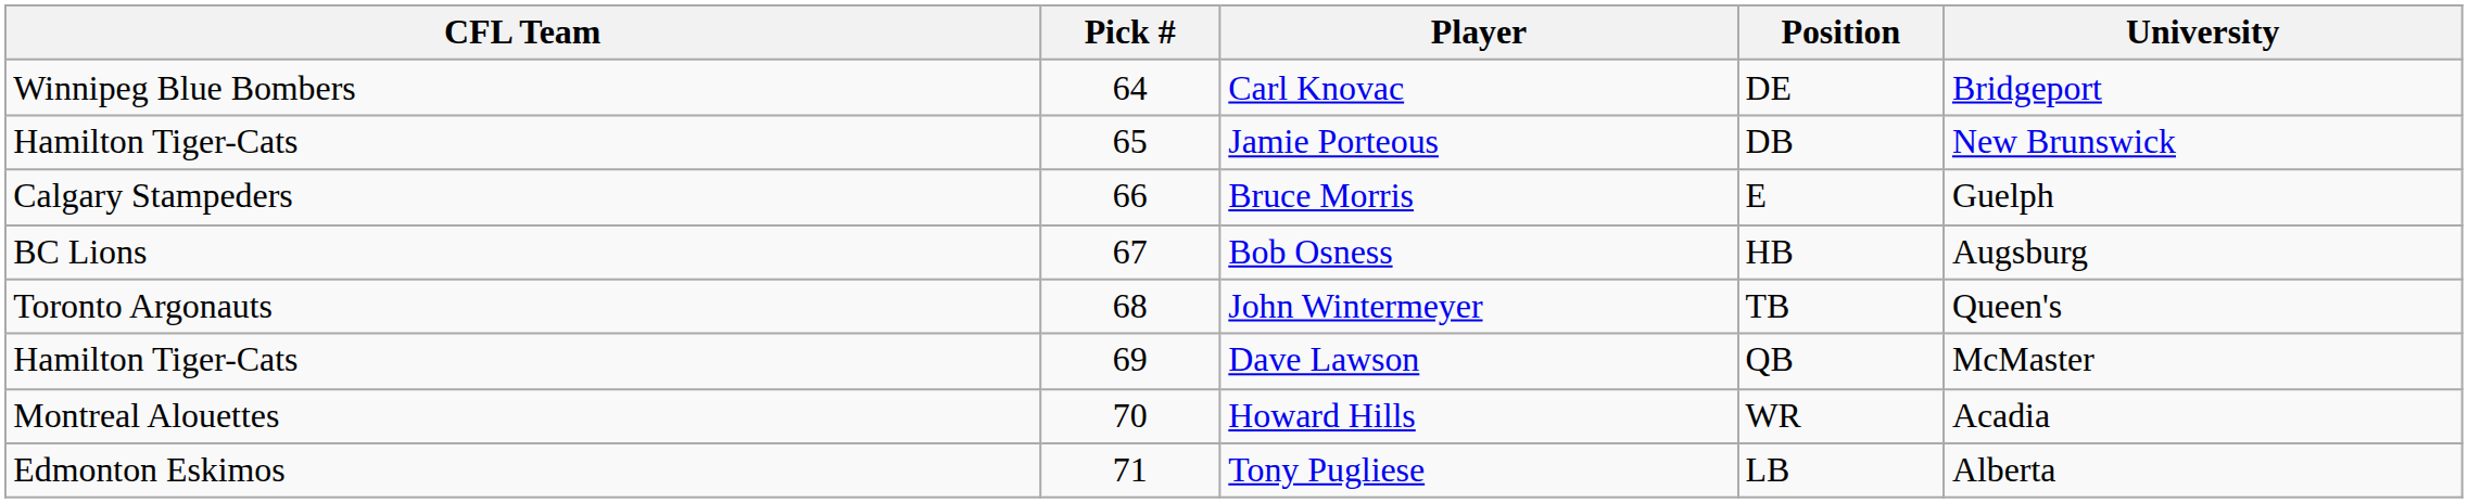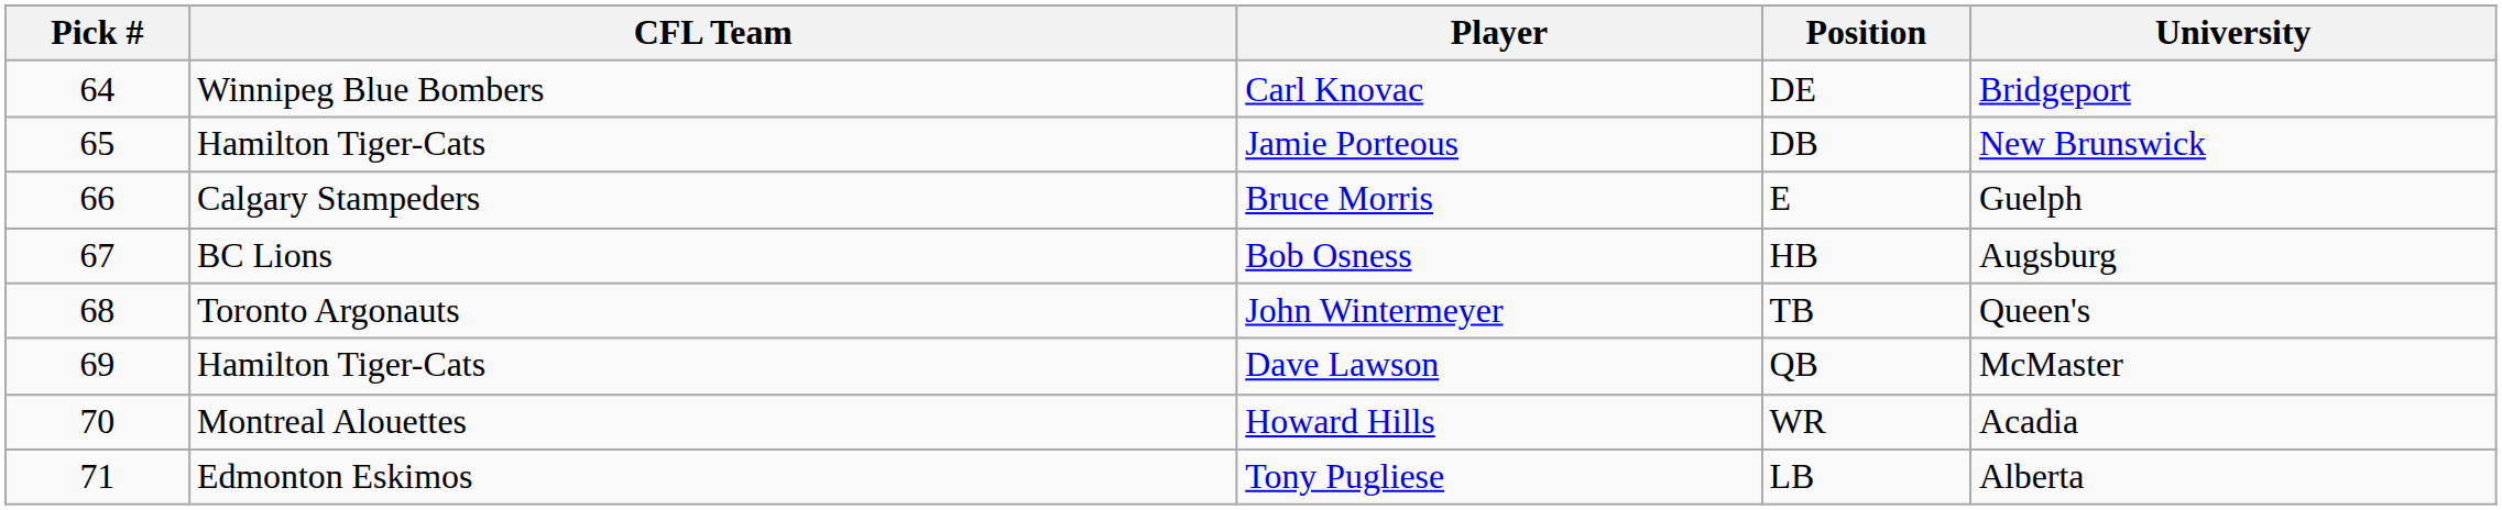 <table class="wikitable" style="width: 90%">
 <tr>
+<th width=7%>Pick #</th>
 <th width=40%>CFL Team</th>
-<th width=7%>Pick #</th>
 <th width=20%>Player</th>
 <th width=8%>Position</th>
 <th width=20%>University</th>
 </tr>
 <tr>
+<td align=center>64</td>
 <td>Winnipeg Blue Bombers</td>
-<td align=center>64</td>
 <td><a href='#'>Carl Knovac</a></td>
 <td>DE</td>
 <td><a href='#'>Bridgeport</a></td>
 </tr>
 <tr>
+<td align=center>65</td>
 <td>Hamilton Tiger-Cats</td>
-<td align=center>65</td>
 <td><a href='#'>Jamie Porteous</a></td>
 <td>DB</td>
 <td><a href='#'>New Brunswick</a></td>
 </tr>
 <tr>
+<td align=center>66</td>
 <td>Calgary Stampeders</td>
-<td align=center>66</td>
 <td><a href='#'>Bruce Morris</a></td>
 <td>E</td>
 <td>Guelph</td>
 </tr>
 <tr>
+<td align=center>67</td>
 <td>BC Lions</td>
-<td align=center>67</td>
 <td><a href='#'>Bob Osness</a></td>
 <td>HB</td>
 <td>Augsburg</td>
 </tr>
 <tr>
+<td align=center>68</td>
 <td>Toronto Argonauts</td>
-<td align=center>68</td>
 <td><a href='#'>John Wintermeyer</a></td>
 <td>TB</td>
 <td>Queen's</td>
 </tr>
 <tr>
+<td align=center>69</td>
 <td>Hamilton Tiger-Cats</td>
-<td align=center>69</td>
 <td><a href='#'>Dave Lawson</a></td>
 <td>QB</td>
 <td>McMaster</td>
 </tr>
 <tr>
+<td align=center>70</td>
 <td>Montreal Alouettes</td>
-<td align=center>70</td>
 <td><a href='#'>Howard Hills</a></td>
 <td>WR</td>
 <td>Acadia</td>
 </tr>
 <tr>
+<td align=center>71</td>
 <td>Edmonton Eskimos</td>
-<td align=center>71</td>
 <td><a href='#'>Tony Pugliese</a></td>
 <td>LB</td>
 <td>Alberta</td>
 </tr>
 </table>
